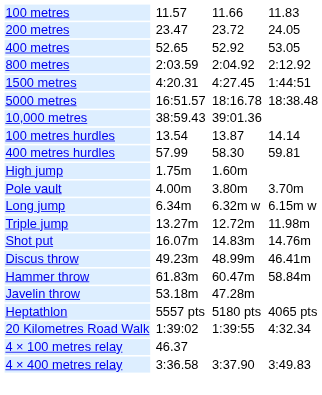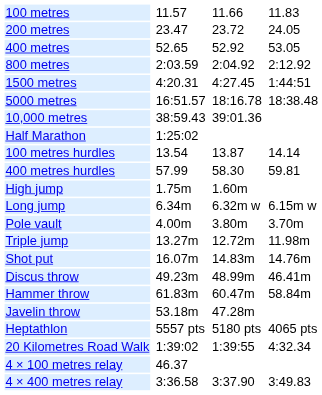 <table>
 <tr>
 <td bgcolor = DDEEFF><a href='#'>100 metres</a></td>
 <td></td>
 <td>11.57</td>
 <td></td>
 <td>11.66</td>
 <td></td>
 <td>11.83</td>
 </tr>
 <tr>
 <td bgcolor = DDEEFF><a href='#'>200 metres</a></td>
 <td></td>
 <td>23.47</td>
 <td></td>
 <td>23.72</td>
 <td></td>
 <td>24.05</td>
 </tr>
 <tr>
 <td bgcolor = DDEEFF><a href='#'>400 metres</a></td>
 <td></td>
 <td>52.65</td>
 <td></td>
 <td>52.92</td>
 <td></td>
 <td>53.05</td>
 </tr>
 <tr>
 <td bgcolor = DDEEFF><a href='#'>800 metres</a></td>
 <td></td>
 <td>2:03.59</td>
 <td></td>
 <td>2:04.92</td>
 <td></td>
 <td>2:12.92</td>
 </tr>
 <tr>
 <td bgcolor = DDEEFF><a href='#'>1500 metres</a></td>
 <td></td>
 <td>4:20.31</td>
 <td></td>
 <td>4:27.45</td>
 <td></td>
 <td>1:44:51</td>
 </tr>
 <tr>
 <td bgcolor = DDEEFF><a href='#'>5000 metres</a></td>
 <td></td>
 <td>16:51.57</td>
 <td></td>
 <td>18:16.78</td>
 <td></td>
 <td>18:38.48</td>
 </tr>
 <tr>
 <td bgcolor = DDEEFF><a href='#'>10,000 metres</a></td>
 <td></td>
 <td>38:59.43</td>
 <td></td>
 <td>39:01.36</td>
 <td></td>
 <td></td>
 </tr>
 <tr>
+<td bgcolor = DDEEFF><a href='#'>Half Marathon</a></td>
+<td></td>
+<td>1:25:02</td>
+<td></td>
+<td></td>
+<td></td>
+<td></td>
+</tr>
+<tr>
 <td bgcolor = DDEEFF><a href='#'>100 metres hurdles</a></td>
 <td></td>
 <td>13.54</td>
 <td></td>
 <td>13.87</td>
 <td></td>
 <td>14.14</td>
 </tr>
 <tr>
 <td bgcolor = DDEEFF><a href='#'>400 metres hurdles</a></td>
 <td></td>
 <td>57.99</td>
 <td></td>
 <td>58.30</td>
 <td></td>
 <td>59.81</td>
 </tr>
 <tr>
 <td bgcolor = DDEEFF><a href='#'>High jump</a></td>
 <td></td>
 <td>1.75m</td>
 <td></td>
 <td>1.60m</td>
 <td></td>
 <td></td>
 </tr>
 <tr>
+<td bgcolor = DDEEFF><a href='#'>Long jump</a></td>
+<td></td>
+<td>6.34m</td>
+<td></td>
+<td>6.32m w</td>
+<td></td>
+<td>6.15m w</td>
+</tr>
+<tr>
 <td bgcolor = DDEEFF><a href='#'>Pole vault</a></td>
 <td></td>
 <td>4.00m</td>
 <td></td>
 <td>3.80m</td>
 <td></td>
 <td>3.70m</td>
-</tr>
-<tr>
-<td bgcolor = DDEEFF><a href='#'>Long jump</a></td>
-<td></td>
-<td>6.34m</td>
-<td></td>
-<td>6.32m w</td>
-<td></td>
-<td>6.15m w</td>
 </tr>
 <tr>
 <td bgcolor = DDEEFF><a href='#'>Triple jump</a></td>
 <td></td>
 <td>13.27m</td>
 <td></td>
 <td>12.72m</td>
 <td></td>
 <td>11.98m</td>
 </tr>
 <tr>
 <td bgcolor = DDEEFF><a href='#'>Shot put</a></td>
 <td></td>
 <td>16.07m</td>
 <td></td>
 <td>14.83m</td>
 <td></td>
 <td>14.76m</td>
 </tr>
 <tr>
 <td bgcolor = DDEEFF><a href='#'>Discus throw</a></td>
 <td></td>
 <td>49.23m</td>
 <td></td>
 <td>48.99m</td>
 <td></td>
 <td>46.41m</td>
 </tr>
 <tr>
 <td bgcolor = DDEEFF><a href='#'>Hammer throw</a></td>
 <td></td>
 <td>61.83m</td>
 <td></td>
 <td>60.47m</td>
 <td></td>
 <td>58.84m</td>
 </tr>
 <tr>
 <td bgcolor = DDEEFF><a href='#'>Javelin throw</a></td>
 <td></td>
 <td>53.18m</td>
 <td></td>
 <td>47.28m</td>
 <td></td>
 <td></td>
 </tr>
 <tr>
 <td bgcolor = DDEEFF><a href='#'>Heptathlon</a></td>
 <td></td>
 <td>5557 pts</td>
 <td></td>
 <td>5180 pts</td>
 <td></td>
 <td>4065 pts</td>
 </tr>
 <tr>
 <td bgcolor = DDEEFF><a href='#'>20 Kilometres Road Walk</a></td>
 <td></td>
 <td>1:39:02</td>
 <td></td>
 <td>1:39:55</td>
 <td></td>
 <td>4:32.34</td>
 </tr>
 <tr>
 <td bgcolor = DDEEFF><a href='#'>4 × 100 metres relay</a></td>
 <td></td>
 <td>46.37</td>
 <td></td>
 <td></td>
 <td></td>
 <td></td>
 </tr>
 <tr>
 <td bgcolor = DDEEFF><a href='#'>4 × 400 metres relay</a></td>
 <td></td>
 <td>3:36.58</td>
 <td></td>
 <td>3:37.90</td>
 <td></td>
 <td>3:49.83</td>
 </tr>
 </table>
